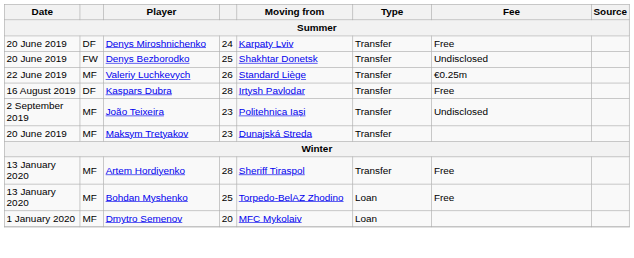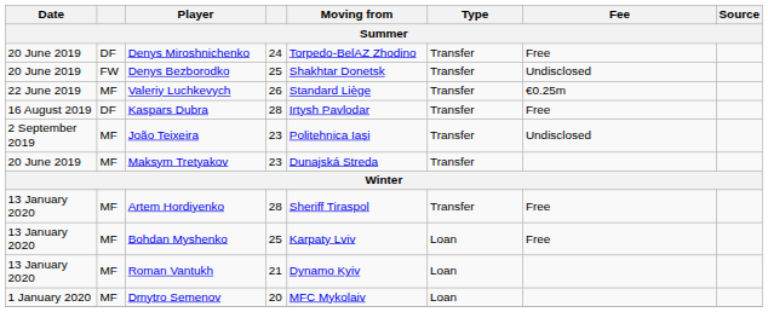 <table class="wikitable sortable">
 <tr>
 <th style="width:115px;">Date</th>
 <th style="width:30px;"></th>
 <th style="width:180px;">Player</th>
 <th style="width:20px;"></th>
 <th style="width:180px;">Moving from</th>
 <th style="width:120px;" class="unsortable">Type</th>
 <th style="width:250px;" class="unsortable">Fee</th>
 <th style="width:20px;">Source</th>
 </tr>
 <tr>
 <th colspan=8>Summer</th>
 </tr>
 <tr>
 <td>20 June 2019</td>
 <td>DF</td>
 <td> <a href='#'>Denys Miroshnichenko</a></td>
 <td>24</td>
-<td> <a href='#'>Karpaty Lviv</a></td>
+<td> <a href='#'>Torpedo-BelAZ Zhodino</a></td>
 <td>Transfer</td>
 <td>Free</td>
 <td></td>
 </tr>
 <tr>
 <td>20 June 2019</td>
 <td>FW</td>
 <td> <a href='#'>Denys Bezborodko</a></td>
 <td>25</td>
 <td> <a href='#'>Shakhtar Donetsk</a></td>
 <td>Transfer</td>
 <td>Undisclosed</td>
 <td></td>
 </tr>
 <tr>
 <td>22 June 2019</td>
 <td>MF</td>
 <td> <a href='#'>Valeriy Luchkevych</a></td>
 <td>26</td>
 <td> <a href='#'>Standard Liège</a></td>
 <td>Transfer</td>
 <td>€0.25m</td>
 <td></td>
 </tr>
 <tr>
 <td>16 August 2019</td>
 <td>DF</td>
 <td> <a href='#'>Kaspars Dubra</a></td>
 <td>28</td>
 <td> <a href='#'>Irtysh Pavlodar</a></td>
 <td>Transfer</td>
 <td>Free</td>
 <td></td>
 </tr>
 <tr>
 <td>2 September 2019</td>
 <td>MF</td>
 <td> <a href='#'>João Teixeira</a></td>
 <td>23</td>
 <td> <a href='#'>Politehnica Iași</a></td>
 <td>Transfer</td>
 <td>Undisclosed</td>
 <td></td>
 </tr>
 <tr>
 <td>20 June 2019</td>
 <td>MF</td>
 <td> <a href='#'>Maksym Tretyakov</a></td>
 <td>23</td>
 <td> <a href='#'>Dunajská Streda</a></td>
 <td>Transfer</td>
 <td></td>
 <td></td>
 </tr>
 <tr>
 <th colspan=8>Winter</th>
 </tr>
 <tr>
 <td>13 January 2020</td>
 <td>MF</td>
 <td> <a href='#'>Artem Hordiyenko</a></td>
 <td>28</td>
 <td> <a href='#'>Sheriff Tiraspol</a></td>
 <td>Transfer</td>
 <td>Free</td>
 <td></td>
 </tr>
 <tr>
 <td>13 January 2020</td>
 <td>MF</td>
 <td> <a href='#'>Bohdan Myshenko</a></td>
 <td>25</td>
-<td> <a href='#'>Torpedo-BelAZ Zhodino</a></td>
+<td> <a href='#'>Karpaty Lviv</a></td>
 <td>Loan</td>
 <td>Free</td>
+<td></td>
+</tr>
+<tr>
+<td>13 January 2020</td>
+<td>MF</td>
+<td> <a href='#'>Roman Vantukh</a></td>
+<td>21</td>
+<td> <a href='#'>Dynamo Kyiv</a></td>
+<td>Loan</td>
+<td></td>
 <td></td>
 </tr>
 <tr>
 <td>1 January 2020</td>
 <td>MF</td>
 <td> <a href='#'>Dmytro Semenov</a></td>
 <td>20</td>
 <td> <a href='#'>MFC Mykolaiv</a></td>
 <td>Loan</td>
 <td></td>
 <td></td>
 </tr>
 <tr>
 </tr>
 </table>
